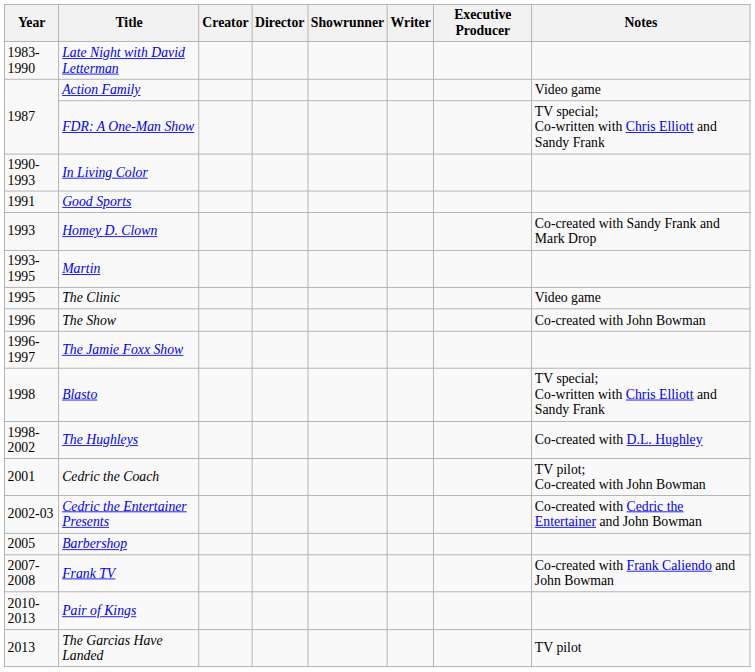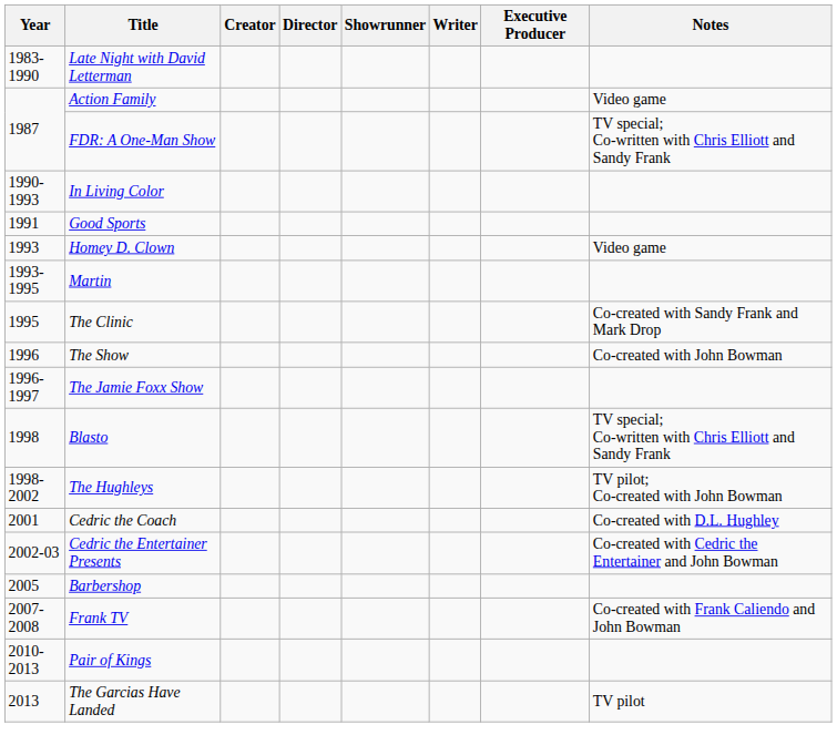 <table class="wikitable sortable">
 <tr>
 <th>Year</th>
 <th>Title</th>
 <th>Creator</th>
 <th>Director</th>
 <th>Showrunner</th>
 <th>Writer</th>
 <th>Executive Producer</th>
 <th>Notes</th>
 </tr>
 <tr>
 <td>1983-1990</td>
 <td><em><a href='#'>Late Night with David Letterman</a></em></td>
 <td></td>
 <td></td>
 <td></td>
 <td></td>
 <td></td>
 </tr>
 <tr>
 <td rowspan="2">1987</td>
 <td><em><a href='#'>Action Family</a></em></td>
 <td></td>
 <td></td>
 <td></td>
 <td></td>
 <td></td>
 <td>Video game</td>
 </tr>
 <tr>
 <td><em><a href='#'>FDR: A One-Man Show</a></em></td>
 <td></td>
 <td></td>
 <td></td>
 <td></td>
 <td></td>
 <td>TV special;<br>Co-written with <a href='#'>Chris Elliott</a> and Sandy Frank</td>
 </tr>
 <tr>
 <td>1990-1993</td>
 <td><em><a href='#'>In Living Color</a></em></td>
 <td></td>
 <td></td>
 <td></td>
 <td></td>
 <td></td>
 <td></td>
 </tr>
 <tr>
 <td>1991</td>
 <td><em><a href='#'>Good Sports</a></em></td>
 <td></td>
 <td></td>
 <td></td>
 <td></td>
 <td></td>
 </tr>
 <tr>
 <td>1993</td>
 <td><em><a href='#'>Homey D. Clown</a></em></td>
 <td></td>
 <td></td>
 <td></td>
 <td></td>
 <td></td>
-<td>Co-created with Sandy Frank and Mark Drop</td>
+<td>Video game</td>
 </tr>
 <tr>
 <td>1993-1995</td>
 <td><em><a href='#'>Martin</a></em></td>
 <td></td>
 <td></td>
 <td></td>
 <td></td>
 <td></td>
 </tr>
 <tr>
 <td>1995</td>
 <td><em>The Clinic</em></td>
 <td></td>
 <td></td>
 <td></td>
 <td></td>
 <td></td>
-<td>Video game</td>
+<td>Co-created with Sandy Frank and Mark Drop</td>
 </tr>
 <tr>
 <td>1996</td>
 <td><em>The Show</em></td>
 <td></td>
 <td></td>
 <td></td>
 <td></td>
 <td></td>
 <td>Co-created with John Bowman</td>
 </tr>
 <tr>
 <td>1996-1997</td>
 <td><em><a href='#'>The Jamie Foxx Show</a></em></td>
 <td></td>
 <td></td>
 <td></td>
 <td></td>
 <td></td>
 </tr>
 <tr>
 <td>1998</td>
 <td><em><a href='#'>Blasto</a></em></td>
 <td></td>
 <td></td>
 <td></td>
 <td></td>
 <td></td>
 <td>TV special;<br>Co-written with <a href='#'>Chris Elliott</a> and Sandy Frank</td>
 </tr>
 <tr>
 <td>1998-2002</td>
 <td><em><a href='#'>The Hughleys</a></em></td>
 <td></td>
 <td></td>
 <td></td>
 <td></td>
 <td></td>
-<td>Co-created with <a href='#'>D.L. Hughley</a></td>
+<td>TV pilot;<br>Co-created with John Bowman</td>
 </tr>
 <tr>
 <td>2001</td>
 <td><em>Cedric the Coach</em></td>
 <td></td>
 <td></td>
 <td></td>
 <td></td>
 <td></td>
-<td>TV pilot;<br>Co-created with John Bowman</td>
+<td>Co-created with <a href='#'>D.L. Hughley</a></td>
 </tr>
 <tr>
 <td>2002-03</td>
 <td><em><a href='#'>Cedric the Entertainer Presents</a></em></td>
 <td></td>
 <td></td>
 <td></td>
 <td></td>
 <td></td>
 <td>Co-created with <a href='#'>Cedric the Entertainer</a> and John Bowman</td>
 </tr>
 <tr>
 <td>2005</td>
 <td><em><a href='#'>Barbershop</a></em></td>
 <td></td>
 <td></td>
 <td></td>
 <td></td>
 <td></td>
 <td></td>
 </tr>
 <tr>
 <td>2007-2008</td>
 <td><em><a href='#'>Frank TV</a></em></td>
 <td></td>
 <td></td>
 <td></td>
 <td></td>
 <td></td>
 <td>Co-created with <a href='#'>Frank Caliendo</a> and John Bowman</td>
 </tr>
 <tr>
 <td>2010-2013</td>
 <td><em><a href='#'>Pair of Kings</a></em></td>
 <td></td>
 <td></td>
 <td></td>
 <td></td>
 <td></td>
 </tr>
 <tr>
 <td>2013</td>
 <td><em>The Garcias Have Landed</em></td>
 <td></td>
 <td></td>
 <td></td>
 <td></td>
 <td></td>
 <td>TV pilot</td>
 </tr>
 </table>
